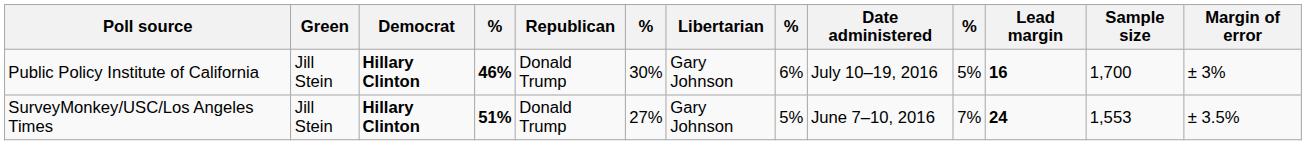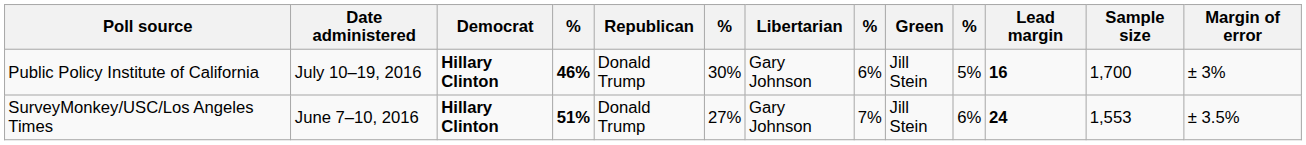 <table class="wikitable">
 <tr>
 <th>Poll source</th>
-<th>Green</th>
+<th>Date administered</th>
 <th>Democrat</th>
 <th>%</th>
 <th>Republican</th>
 <th>%</th>
 <th>Libertarian</th>
 <th>%</th>
-<th>Date administered</th>
+<th>Green</th>
 <th>%</th>
 <th>Lead margin</th>
 <th>Sample size</th>
 <th>Margin of error</th>
 </tr>
 <tr>
 <td>Public Policy Institute of California</td>
-<td>Jill Stein</td>
+<td>July 10–19, 2016</td>
 <td><strong>Hillary Clinton</strong></td>
 <td><strong>46%</strong></td>
 <td>Donald Trump</td>
 <td>30%</td>
 <td>Gary Johnson</td>
 <td>6%</td>
-<td>July 10–19, 2016</td>
+<td>Jill Stein</td>
 <td>5%</td>
 <td><strong>16</strong></td>
 <td>1,700</td>
 <td>± 3%</td>
 </tr>
 <tr>
 <td>SurveyMonkey/USC/Los Angeles Times</td>
-<td>Jill Stein</td>
+<td>June 7–10, 2016</td>
 <td><strong>Hillary Clinton</strong></td>
 <td><strong>51%</strong></td>
 <td>Donald Trump</td>
 <td>27%</td>
 <td>Gary Johnson</td>
-<td>5%</td>
-<td>June 7–10, 2016</td>
 <td>7%</td>
+<td>Jill Stein</td>
+<td>6%</td>
 <td><strong>24</strong></td>
 <td>1,553</td>
 <td>± 3.5%</td>
 </tr>
 </table>
